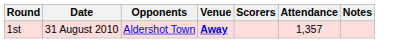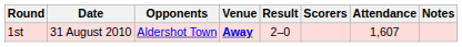 <table class=wikitable>
 <tr>
 <th>Round</th>
 <th>Date</th>
 <th>Opponents</th>
 <th>Venue</th>
+<th>Result</th>
 <th>Scorers</th>
 <th>Attendance</th>
 <th>Notes</th>
 </tr>
 <tr style="background:#fdd;">
 <td>1st</td>
 <td>31 August 2010</td>
 <td><a href='#'>Aldershot Town</a></td>
 <td><strong><a href='#'>Away</a></strong></td>
+<td style="text-align:center;">2–0</td>
 <td></td>
-<td style="text-align:center;">1,357</td>
+<td style="text-align:center;">1,607</td>
 <td></td>
 </tr>
 </table>
